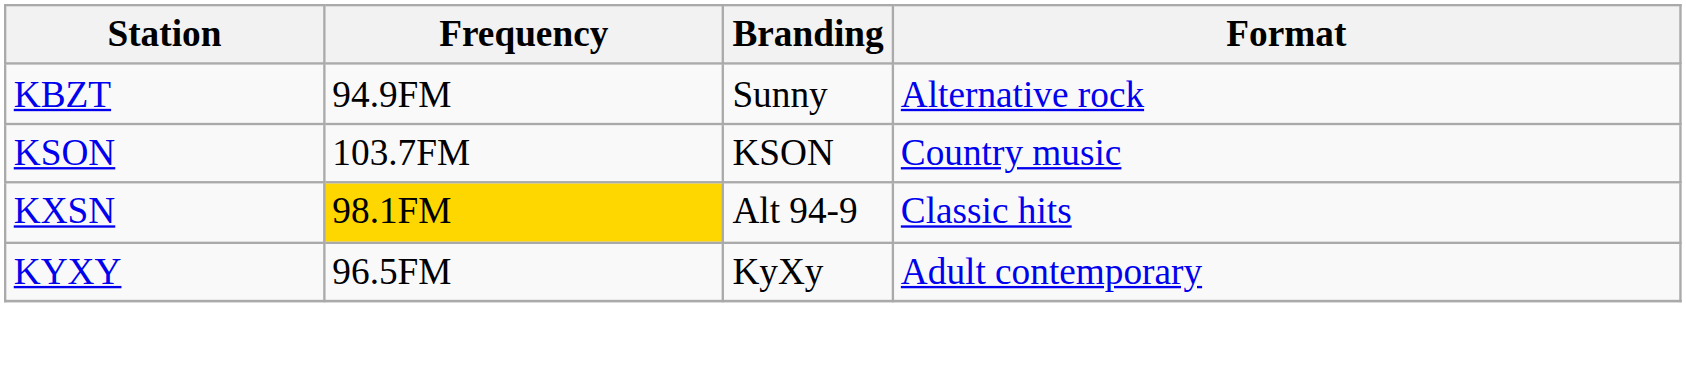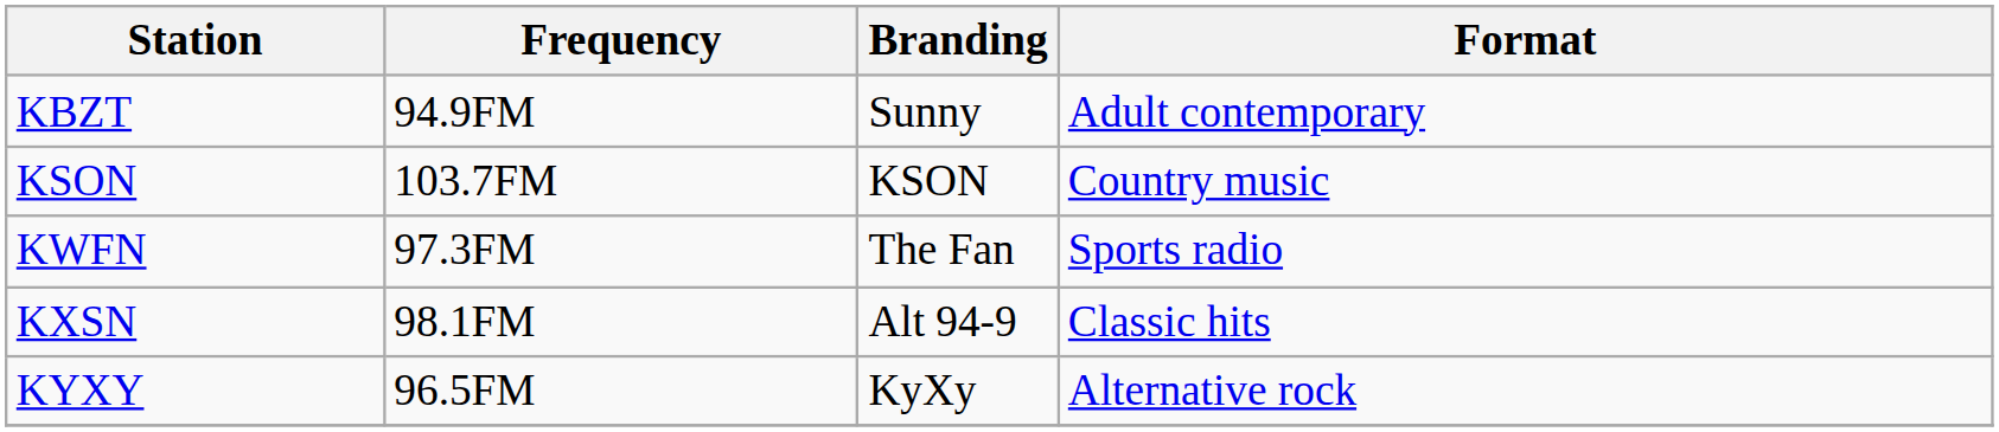 <table class="wikitable sortable" style="width:45em;">
 <tr>
 <th style="width:20%">Station</th>
 <th style="width:25%">Frequency</th>
 <th style="width:5%">Branding</th>
 <th style="width:50%">Format</th>
 </tr>
 <tr>
 <td><a href='#'>KBZT</a></td>
 <td>94.9FM</td>
 <td>Sunny</td>
-<td><a href='#'>Alternative rock</a></td>
+<td><a href='#'>Adult contemporary</a></td>
 </tr>
 <tr>
 <td><a href='#'>KSON</a></td>
 <td>103.7FM</td>
 <td>KSON</td>
 <td><a href='#'>Country music</a></td>
 </tr>
 <tr>
+<td><a href='#'>KWFN</a></td>
+<td>97.3FM</td>
+<td>The Fan</td>
+<td><a href='#'>Sports radio</a></td>
+</tr>
+<tr>
 <td><a href='#'>KXSN</a></td>
-<td style="background: gold;">98.1FM</td>
+<td>98.1FM</td>
 <td>Alt 94-9</td>
 <td><a href='#'>Classic hits</a></td>
 </tr>
 <tr>
 <td><a href='#'>KYXY</a></td>
 <td>96.5FM</td>
 <td>KyXy</td>
-<td><a href='#'>Adult contemporary</a></td>
+<td><a href='#'>Alternative rock</a></td>
 </tr>
 <tr>
 </tr>
 </table>
